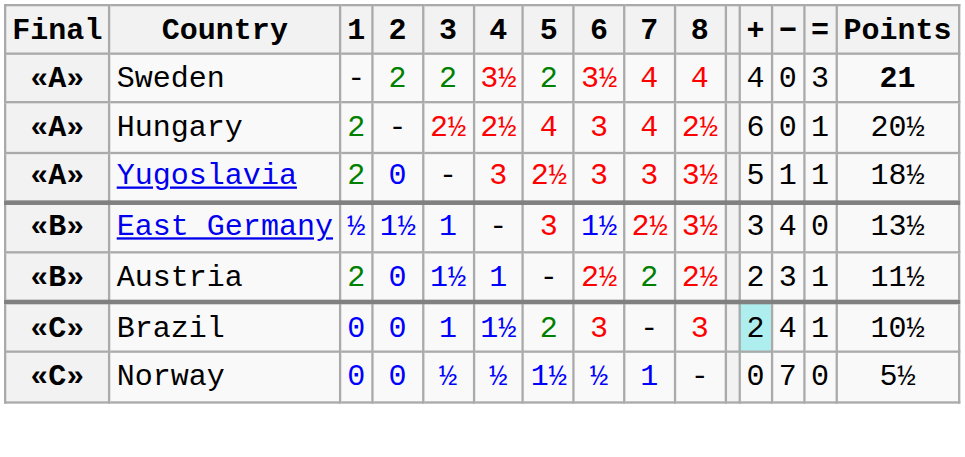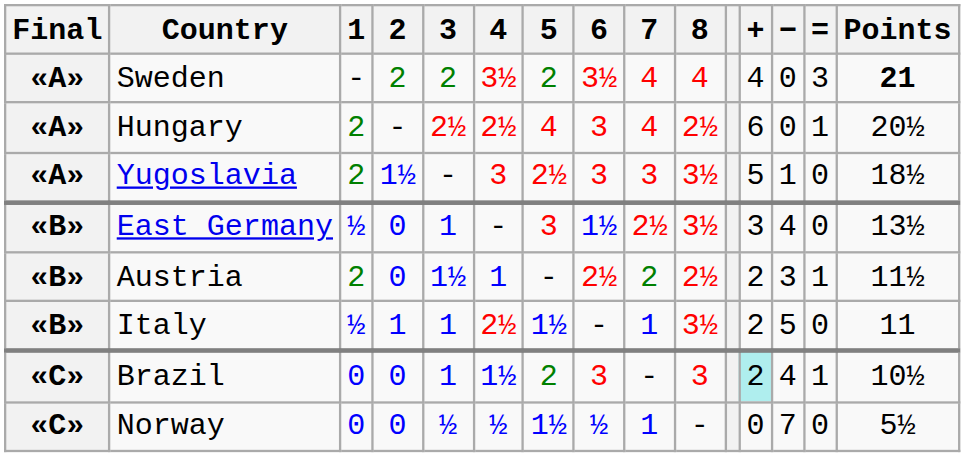 <table class="wikitable" style="text-align:center">
 <tr>
 <th>Final</th>
 <th>Country</th>
 <th>1</th>
 <th>2</th>
 <th>3</th>
 <th>4</th>
 <th>5</th>
 <th>6</th>
 <th>7</th>
 <th>8</th>
 <th></th>
 <th>+</th>
 <th>−</th>
 <th>=</th>
 <th>Points</th>
 </tr>
 <tr>
 <th>«A»</th>
 <td style="text-align: left">Sweden</td>
 <td>-</td>
 <td style="color: green">2</td>
 <td style="color: green">2</td>
 <td style="color: red;">3½</td>
 <td style="color: green">2</td>
 <td style="color: red;">3½</td>
 <td style="color: red;">4</td>
 <td style="color: red;">4</td>
 <th></th>
 <td>4</td>
 <td>0</td>
 <td>3</td>
 <td><strong>21</strong></td>
 </tr>
 <tr>
 <th>«A»</th>
 <td style="text-align: left">Hungary</td>
 <td style="color: green">2</td>
 <td>-</td>
 <td style="color: red;">2½</td>
 <td style="color: red;">2½</td>
 <td style="color: red;">4</td>
 <td style="color: red;">3</td>
 <td style="color: red;">4</td>
 <td style="color: red;">2½</td>
 <th></th>
 <td>6</td>
 <td>0</td>
 <td>1</td>
 <td>20½</td>
 </tr>
 <tr>
 <th>«A»</th>
 <td style="text-align: left"><a href='#'>Yugoslavia</a></td>
 <td style="color: green">2</td>
-<td style="color: blue;">0</td>
+<td style="color: blue;">1½</td>
 <td>-</td>
 <td style="color: red;">3</td>
 <td style="color: red;">2½</td>
 <td style="color: red;">3</td>
 <td style="color: red;">3</td>
 <td style="color: red;">3½</td>
 <th></th>
 <td>5</td>
 <td>1</td>
-<td>1</td>
+<td>0</td>
 <td>18½</td>
 </tr>
 <tr style="border-top:2px solid grey;">
 <th>«B»</th>
 <td style="text-align: left"><a href='#'>East Germany</a></td>
 <td style="color: blue;">½</td>
-<td style="color: blue;">1½</td>
+<td style="color: blue;">0</td>
 <td style="color: blue;">1</td>
 <td>-</td>
 <td style="color: red;">3</td>
 <td style="color: blue;">1½</td>
 <td style="color: red;">2½</td>
 <td style="color: red;">3½</td>
 <th></th>
 <td>3</td>
 <td>4</td>
 <td>0</td>
 <td>13½</td>
 </tr>
 <tr>
 <th>«B»</th>
 <td style="text-align: left">Austria</td>
 <td style="color: green">2</td>
 <td style="color: blue;">0</td>
 <td style="color: blue;">1½</td>
 <td style="color: blue;">1</td>
 <td>-</td>
 <td style="color: red;">2½</td>
 <td style="color: green">2</td>
 <td style="color: red;">2½</td>
 <th></th>
 <td>2</td>
 <td>3</td>
 <td>1</td>
 <td>11½</td>
+</tr>
+<tr>
+<th>«B»</th>
+<td style="text-align: left">Italy</td>
+<td style="color: blue;">½</td>
+<td style="color: blue;">1</td>
+<td style="color: blue;">1</td>
+<td style="color: red;">2½</td>
+<td style="color: blue;">1½</td>
+<td>-</td>
+<td style="color: blue;">1</td>
+<td style="color: red;">3½</td>
+<th></th>
+<td>2</td>
+<td>5</td>
+<td>0</td>
+<td>11</td>
 </tr>
 <tr style="border-top:2px solid grey;">
 <th>«C»</th>
 <td style="text-align: left">Brazil</td>
 <td style="color: blue;">0</td>
 <td style="color: blue;">0</td>
 <td style="color: blue;">1</td>
 <td style="color: blue;">1½</td>
 <td style="color: green">2</td>
 <td style="color: red;">3</td>
 <td>-</td>
 <td style="color: red;">3</td>
 <th></th>
 <td style="background: paleturquoise;">2</td>
 <td>4</td>
 <td>1</td>
 <td>10½</td>
 </tr>
 <tr>
 <th>«C»</th>
 <td style="text-align: left">Norway</td>
 <td style="color: blue;">0</td>
 <td style="color: blue;">0</td>
 <td style="color: blue;">½</td>
 <td style="color: blue;">½</td>
 <td style="color: blue;">1½</td>
 <td style="color: blue;">½</td>
 <td style="color: blue;">1</td>
 <td>-</td>
 <th></th>
 <td>0</td>
 <td>7</td>
 <td>0</td>
 <td>5½</td>
 </tr>
 </table>
